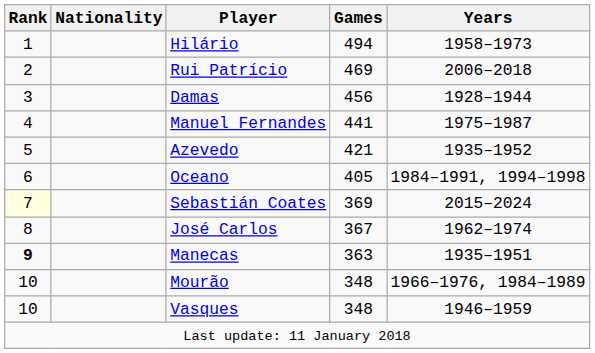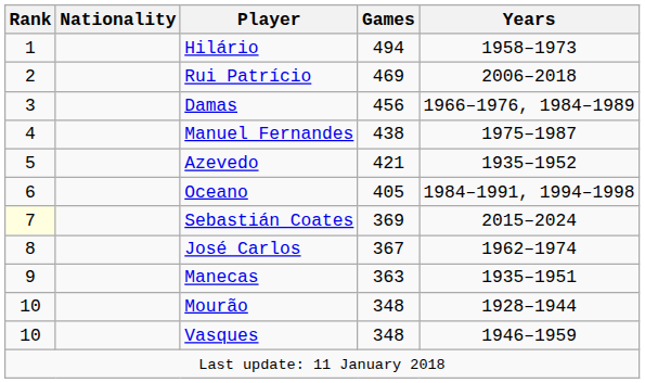 <table class="wikitable sortable" style="text-align: center;">
 <tr>
 <th>Rank</th>
 <th>Nationality</th>
 <th>Player</th>
 <th>Games</th>
 <th>Years</th>
 </tr>
 <tr>
 <td>1</td>
 <td></td>
 <td align=left><a href='#'>Hilário</a></td>
 <td>494</td>
 <td>1958–1973</td>
 </tr>
 <tr>
 <td>2</td>
 <td></td>
 <td align=left><a href='#'>Rui Patrício</a></td>
 <td>469</td>
 <td>2006–2018</td>
 </tr>
 <tr>
 <td>3</td>
 <td></td>
 <td align=left><a href='#'>Damas</a></td>
 <td>456</td>
-<td>1928–1944</td>
+<td>1966–1976, 1984–1989</td>
 </tr>
 <tr>
 <td>4</td>
 <td></td>
 <td align=left><a href='#'>Manuel Fernandes</a></td>
-<td>441</td>
+<td>438</td>
 <td>1975–1987</td>
 </tr>
 <tr>
 <td>5</td>
 <td></td>
 <td align=left><a href='#'>Azevedo</a></td>
 <td>421</td>
 <td>1935–1952</td>
 </tr>
 <tr>
 <td>6</td>
 <td></td>
 <td align=left><a href='#'>Oceano</a></td>
 <td>405</td>
 <td>1984–1991, 1994–1998</td>
 </tr>
 <tr>
 <td style="background: lightyellow;">7</td>
 <td></td>
 <td align=left><a href='#'>Sebastián Coates</a></td>
 <td>369</td>
 <td>2015–2024</td>
 </tr>
 <tr>
 <td>8</td>
 <td></td>
 <td align=left><a href='#'>José Carlos</a></td>
 <td>367</td>
 <td>1962–1974</td>
 </tr>
 <tr>
-<td><strong>9</strong></td>
+<td>9</td>
 <td></td>
 <td align=left><a href='#'>Manecas</a></td>
 <td>363</td>
 <td>1935–1951</td>
 </tr>
 <tr>
 <td>10</td>
 <td></td>
 <td align=left><a href='#'>Mourão</a></td>
 <td>348</td>
-<td>1966–1976, 1984–1989</td>
+<td>1928–1944</td>
 </tr>
 <tr>
 <td>10</td>
 <td></td>
 <td align=left><a href='#'>Vasques</a></td>
 <td>348</td>
 <td>1946–1959</td>
 </tr>
 <tr>
 <td colspan="6"><small>Last update: 11 January 2018</small></td>
 </tr>
 </table>
